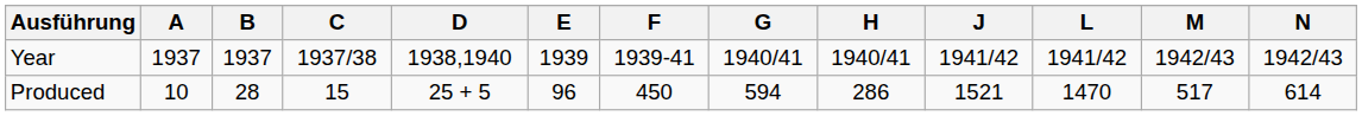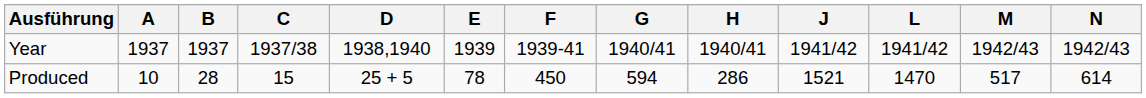 <table class="wikitable" style="text-align:center;">
 <tr>
 </tr>
 <tr>
 </tr>
 <tr style="vertical-align:top">
 <th style="width:10%; text-align:left;">Ausführung</th>
 <th>A</th>
 <th>B</th>
 <th>C</th>
 <th>D</th>
 <th>E</th>
 <th>F</th>
 <th>G</th>
 <th>H</th>
 <th>J</th>
 <th>L</th>
 <th>M</th>
 <th>N</th>
 </tr>
 <tr>
 <td style="text-align:left;">Year</td>
 <td>1937</td>
 <td>1937</td>
 <td>1937/38</td>
 <td>1938,1940</td>
 <td>1939</td>
 <td>1939-41</td>
 <td>1940/41</td>
 <td>1940/41</td>
 <td>1941/42</td>
 <td>1941/42</td>
 <td>1942/43</td>
 <td>1942/43</td>
 </tr>
 <tr>
 <td style="text-align:left;">Produced</td>
 <td>10</td>
 <td>28</td>
 <td>15</td>
 <td>25 + 5</td>
-<td>96</td>
+<td>78</td>
 <td>450</td>
 <td>594</td>
 <td>286</td>
 <td>1521</td>
 <td>1470</td>
 <td>517</td>
 <td>614</td>
 </tr>
 </table>
